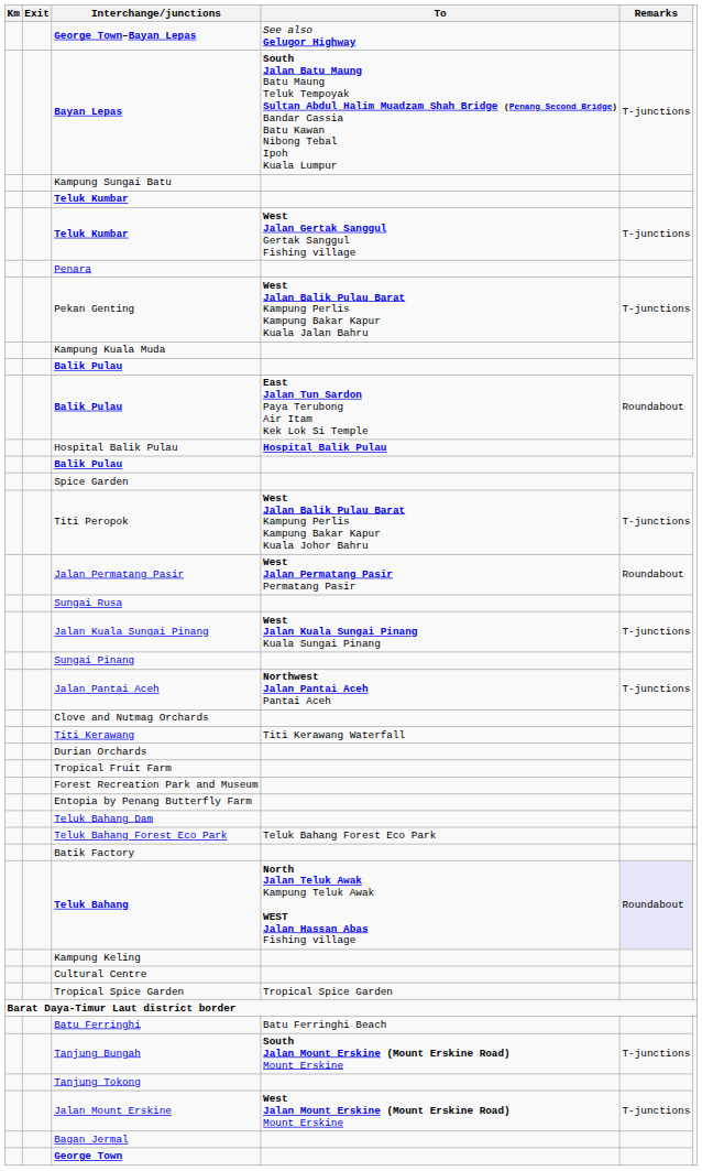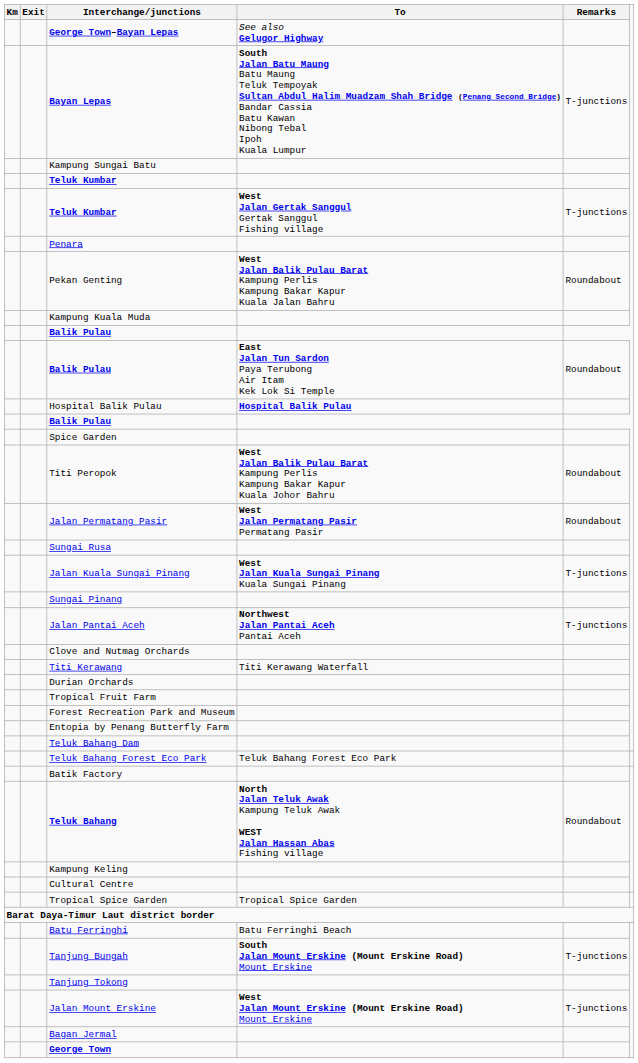 <table class="wikitable">
 <tr>
 <th>Km</th>
 <th>Exit</th>
 <th>Interchange/junctions</th>
 <th>To</th>
 <th>Remarks</th>
 </tr>
 <tr>
 <td></td>
 <td></td>
 <td><strong><a href='#'>George Town</a>–<a href='#'>Bayan Lepas</a></strong></td>
 <td><em>See also</em><br> <strong><a href='#'>Gelugor Highway</a></strong></td>
 <td></td>
 </tr>
 <tr>
 <td></td>
 <td></td>
 <td><strong><a href='#'>Bayan Lepas</a></strong></td>
 <td><strong>South</strong><br> <strong><a href='#'>Jalan Batu Maung</a></strong><br>Batu Maung<br>Teluk Tempoyak<br> <strong><a href='#'>Sultan Abdul Halim Muadzam Shah Bridge</a></strong> <small><strong>(<a href='#'>Penang Second Bridge</a>)</strong></small><br>Bandar Cassia<br>Batu Kawan<br>Nibong Tebal<br>Ipoh<br>Kuala Lumpur</td>
 <td>T-junctions</td>
 </tr>
 <tr>
 <td></td>
 <td></td>
 <td>Kampung Sungai Batu</td>
 <td></td>
 <td></td>
 </tr>
 <tr>
 <td></td>
 <td></td>
 <td><strong><a href='#'>Teluk Kumbar</a></strong></td>
 <td></td>
 <td></td>
 </tr>
 <tr>
 <td></td>
 <td></td>
 <td><strong><a href='#'>Teluk Kumbar</a></strong></td>
 <td><strong>West</strong><br> <strong><a href='#'>Jalan Gertak Sanggul</a></strong><br>Gertak Sanggul<br>Fishing village</td>
 <td>T-junctions</td>
 </tr>
 <tr>
 <td></td>
 <td></td>
 <td><a href='#'>Penara</a></td>
 <td></td>
 <td></td>
 </tr>
 <tr>
 <td></td>
 <td></td>
 <td>Pekan Genting</td>
 <td><strong>West</strong><br> <strong><a href='#'>Jalan Balik Pulau Barat</a></strong><br>Kampung Perlis<br>Kampung Bakar Kapur<br>Kuala Jalan Bahru</td>
-<td>T-junctions</td>
+<td>Roundabout</td>
 </tr>
 <tr>
 <td></td>
 <td></td>
 <td>Kampung Kuala Muda</td>
 <td></td>
 <td></td>
 </tr>
 <tr>
 <td></td>
 <td></td>
 <td><strong><a href='#'>Balik Pulau</a></strong></td>
 <td></td>
 </tr>
 <tr>
 <td></td>
 <td></td>
 <td><strong><a href='#'>Balik Pulau</a></strong></td>
 <td><strong>East</strong><br> <strong><a href='#'>Jalan Tun Sardon</a></strong><br>Paya Terubong<br>Air Itam<br>Kek Lok Si Temple</td>
 <td>Roundabout</td>
 </tr>
 <tr>
 <td></td>
 <td></td>
 <td>Hospital Balik Pulau </td>
 <td><strong><a href='#'>Hospital Balik Pulau</a></strong> </td>
 <td></td>
 </tr>
 <tr>
 <td></td>
 <td></td>
 <td><strong><a href='#'>Balik Pulau</a></strong></td>
 <td></td>
 </tr>
 <tr>
 <td></td>
 <td></td>
 <td>Spice Garden</td>
 <td></td>
 <td></td>
 </tr>
 <tr>
 <td></td>
 <td></td>
 <td>Titi Peropok</td>
 <td><strong>West</strong><br> <strong><a href='#'>Jalan Balik Pulau Barat</a></strong><br>Kampung Perlis<br>Kampung Bakar Kapur<br>Kuala Johor Bahru</td>
-<td>T-junctions</td>
+<td>Roundabout</td>
 </tr>
 <tr>
 <td></td>
 <td></td>
 <td><a href='#'>Jalan Permatang Pasir</a></td>
 <td><strong>West</strong><br> <strong><a href='#'>Jalan Permatang Pasir</a></strong><br>Permatang Pasir</td>
 <td>Roundabout</td>
 </tr>
 <tr>
 <td></td>
 <td></td>
 <td><a href='#'>Sungai Rusa</a></td>
 <td></td>
 <td></td>
 </tr>
 <tr>
 <td></td>
 <td></td>
 <td><a href='#'>Jalan Kuala Sungai Pinang</a></td>
 <td><strong>West</strong><br> <strong><a href='#'>Jalan Kuala Sungai Pinang</a></strong><br>Kuala Sungai Pinang</td>
 <td>T-junctions</td>
 </tr>
 <tr>
 <td></td>
 <td></td>
 <td><a href='#'>Sungai Pinang</a></td>
 <td></td>
 <td></td>
 </tr>
 <tr>
 <td></td>
 <td></td>
 <td><a href='#'>Jalan Pantai Aceh</a></td>
 <td><strong>Northwest</strong><br> <strong><a href='#'>Jalan Pantai Aceh</a></strong><br>Pantai Aceh</td>
 <td>T-junctions</td>
 </tr>
 <tr>
 <td></td>
 <td></td>
 <td>Clove and Nutmag Orchards</td>
 <td></td>
 <td></td>
 </tr>
 <tr>
 <td></td>
 <td></td>
 <td><a href='#'>Titi Kerawang</a></td>
 <td>Titi Kerawang Waterfall<br></td>
 <td></td>
 </tr>
 <tr>
 <td></td>
 <td></td>
 <td>Durian Orchards</td>
 <td></td>
 <td></td>
 </tr>
 <tr>
 <td></td>
 <td></td>
 <td>Tropical Fruit Farm</td>
 <td></td>
 <td></td>
 </tr>
 <tr>
 <td></td>
 <td></td>
 <td>Forest Recreation Park and Museum</td>
 <td></td>
 <td></td>
 </tr>
 <tr>
 <td></td>
 <td></td>
 <td>Entopia by Penang Butterfly Farm</td>
 <td></td>
 <td></td>
 </tr>
 <tr>
 <td></td>
 <td></td>
 <td><a href='#'>Teluk Bahang Dam</a></td>
 <td></td>
 <td></td>
 </tr>
 <tr>
 <td></td>
 <td></td>
 <td><a href='#'>Teluk Bahang Forest Eco Park</a></td>
 <td>Teluk Bahang Forest Eco Park<br></td>
 <td></td>
 <td></td>
 </tr>
 <tr>
 <td></td>
 <td></td>
 <td>Batik Factory</td>
 <td></td>
 <td></td>
 </tr>
 <tr>
 <td></td>
 <td></td>
 <td><strong><a href='#'>Teluk Bahang</a></strong></td>
 <td><strong>North</strong><br> <strong><a href='#'>Jalan Teluk Awak</a></strong><br>Kampung Teluk Awak<br><br><strong>WEST</strong><br> <strong><a href='#'>Jalan Hassan Abas</a></strong><br>Fishing village</td>
-<td style="background: lavender;">Roundabout</td>
+<td>Roundabout</td>
 </tr>
 <tr>
 <td></td>
 <td></td>
 <td>Kampung Keling</td>
 <td></td>
 <td></td>
 </tr>
 <tr>
 <td></td>
 <td></td>
 <td>Cultural Centre</td>
 <td></td>
 <td></td>
 </tr>
 <tr>
 <td></td>
 <td></td>
 <td>Tropical Spice Garden</td>
 <td>Tropical Spice Garden<br></td>
 <td></td>
 <td></td>
 </tr>
 <tr>
 <td style="width:600px" colspan="6" style="text-align:center; background:blue;"><strong><span>Barat Daya-Timur Laut district border</span></strong></td>
 </tr>
 <tr>
 <td></td>
 <td></td>
 <td><a href='#'>Batu Ferringhi</a></td>
 <td>Batu Ferringhi Beach<br></td>
 <td></td>
 </tr>
 <tr>
 <td></td>
 <td></td>
 <td><a href='#'>Tanjung Bungah</a></td>
 <td><strong>South</strong><br> <strong><a href='#'>Jalan Mount Erskine</a> (Mount Erskine Road)</strong><br><a href='#'>Mount Erskine</a></td>
 <td>T-junctions</td>
 </tr>
 <tr>
 <td></td>
 <td></td>
 <td><a href='#'>Tanjung Tokong</a></td>
 <td></td>
 <td></td>
 </tr>
 <tr>
 <td></td>
 <td></td>
 <td><a href='#'>Jalan Mount Erskine</a></td>
 <td><strong>West</strong><br> <strong><a href='#'>Jalan Mount Erskine</a> (Mount Erskine Road)</strong><br><a href='#'>Mount Erskine</a></td>
 <td>T-junctions</td>
 </tr>
 <tr>
 <td></td>
 <td></td>
 <td><a href='#'>Bagan Jermal</a></td>
 <td></td>
 <td></td>
 </tr>
 <tr>
 <td></td>
 <td></td>
 <td><strong><a href='#'>George Town</a></strong></td>
 <td></td>
 <td></td>
 </tr>
 </table>
